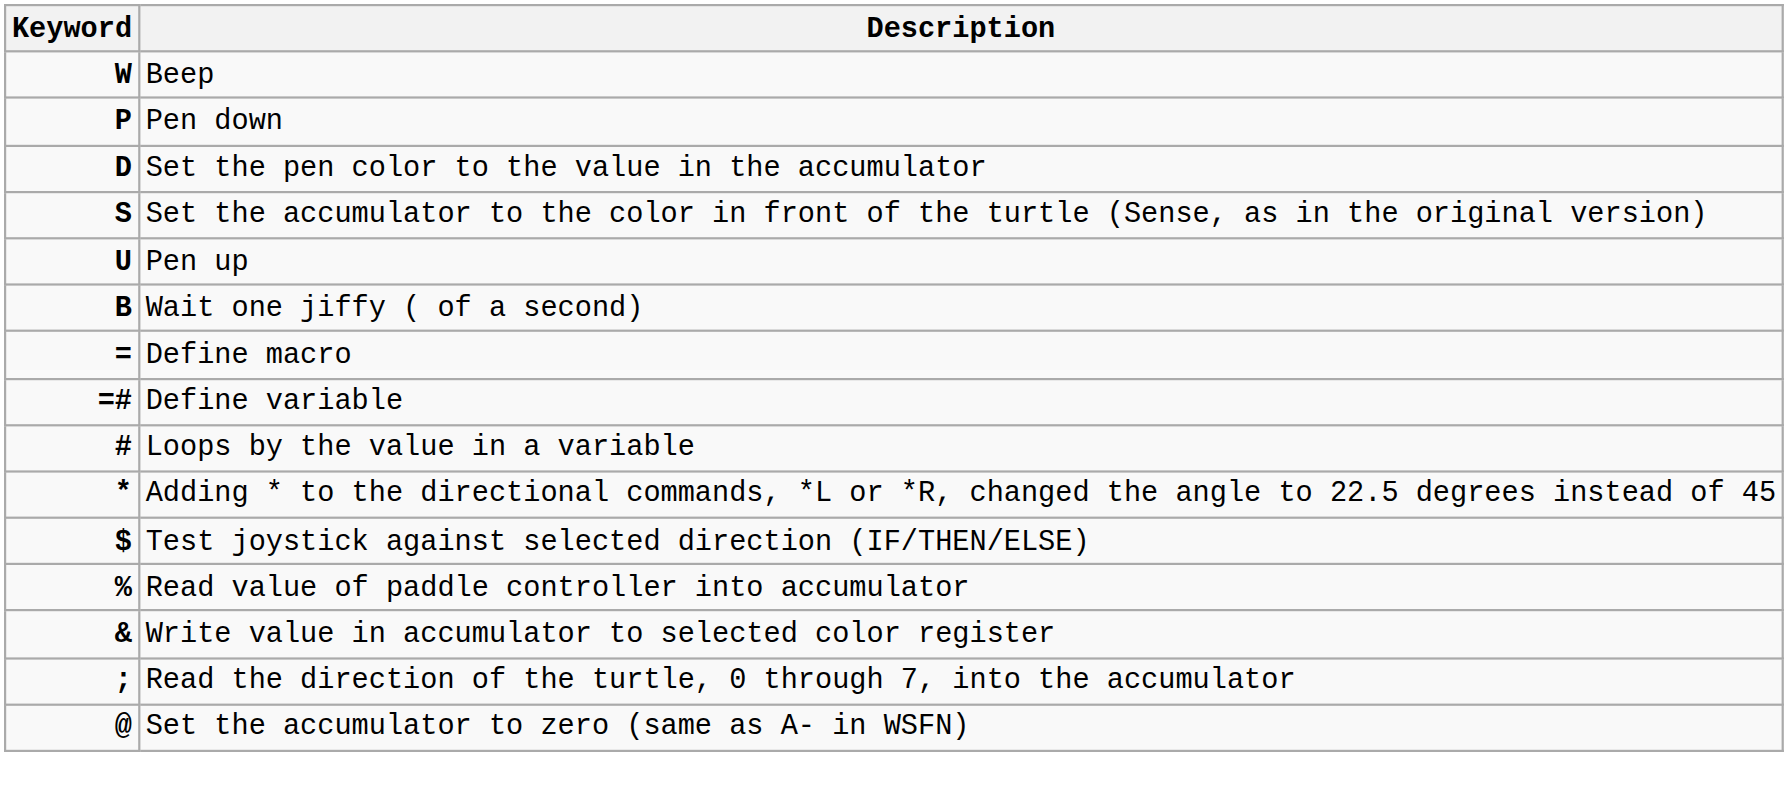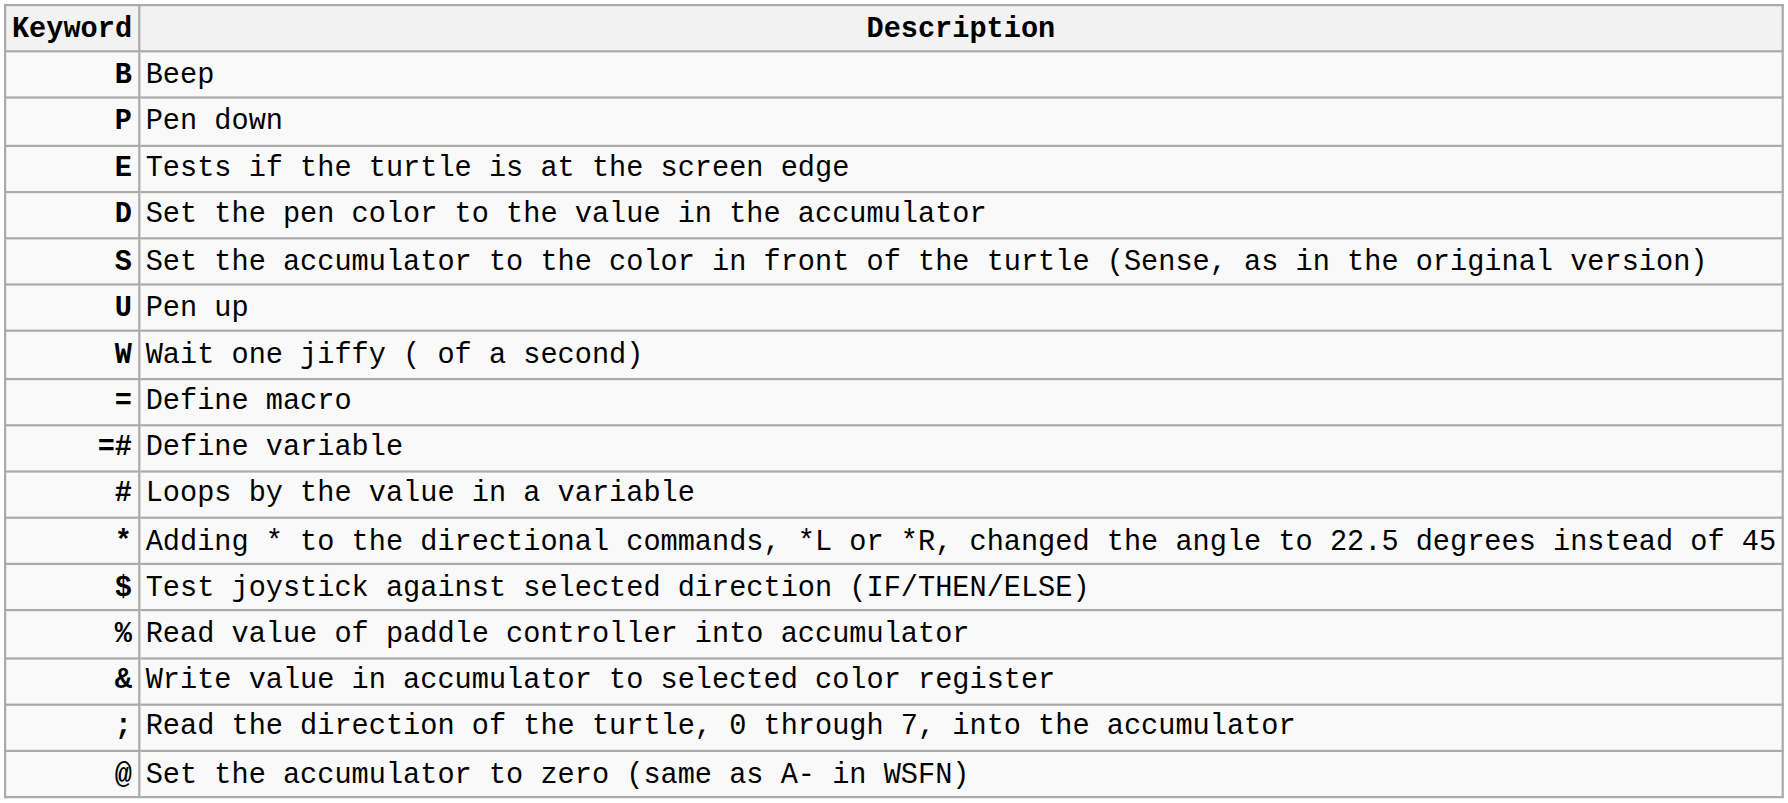 <table style="border: 1px solid darkgray;" class="wikitable collapsible">
 <tr>
 <th>Keyword</th>
 <th>Description</th>
 </tr>
 <tr>
-<td style="font-weight:bold; text-align:right">W</td>
+<td style="font-weight:bold; text-align:right">B</td>
 <td align="left">Beep</td>
 </tr>
 <tr>
 <td style="font-weight:bold; text-align:right">P</td>
 <td align="left">Pen down</td>
+</tr>
+<tr>
+<td style="font-weight:bold; text-align:right">E</td>
+<td align="left">Tests if the turtle is at the screen edge</td>
 </tr>
 <tr>
 <td style="font-weight:bold; text-align:right">D</td>
 <td align="left">Set the pen color to the value in the accumulator</td>
 </tr>
 <tr>
 <td style="font-weight:bold; text-align:right">S</td>
 <td align="left">Set the accumulator to the color in front of the turtle (Sense, as in the original version)</td>
 </tr>
 <tr>
 <td style="font-weight:bold; text-align:right">U</td>
 <td align="left">Pen up</td>
 </tr>
 <tr>
-<td style="font-weight:bold; text-align:right">B</td>
+<td style="font-weight:bold; text-align:right">W</td>
 <td align="left">Wait one jiffy ( of a second)</td>
 </tr>
 <tr>
 <td style="font-weight:bold; text-align:right">=</td>
 <td align="left">Define macro</td>
 </tr>
 <tr>
 <td style="font-weight:bold; text-align:right">=#</td>
 <td align="left">Define variable</td>
 </tr>
 <tr>
 <td style="font-weight:bold; text-align:right">#</td>
 <td align="left">Loops by the value in a variable</td>
 </tr>
 <tr>
 <td style="font-weight:bold; text-align:right">*</td>
 <td align="left">Adding * to the directional commands, *L or *R, changed the angle to 22.5 degrees instead of 45</td>
 </tr>
 <tr>
 <td style="font-weight:bold; text-align:right">$</td>
 <td align="left">Test joystick against selected direction (IF/THEN/ELSE)</td>
 </tr>
 <tr>
 <td style="font-weight:bold; text-align:right">%</td>
 <td align="left">Read value of paddle controller into accumulator</td>
 </tr>
 <tr>
 <td style="font-weight:bold; text-align:right">&</td>
 <td align="left">Write value in accumulator to selected color register</td>
 </tr>
 <tr>
 <td style="font-weight:bold; text-align:right">;</td>
 <td align="left">Read the direction of the turtle, 0 through 7, into the accumulator</td>
 </tr>
 <tr>
 <td style="font-weight:bold; text-align:right">@</td>
 <td align="left">Set the accumulator to zero (same as A- in WSFN)</td>
 </tr>
 </table>
